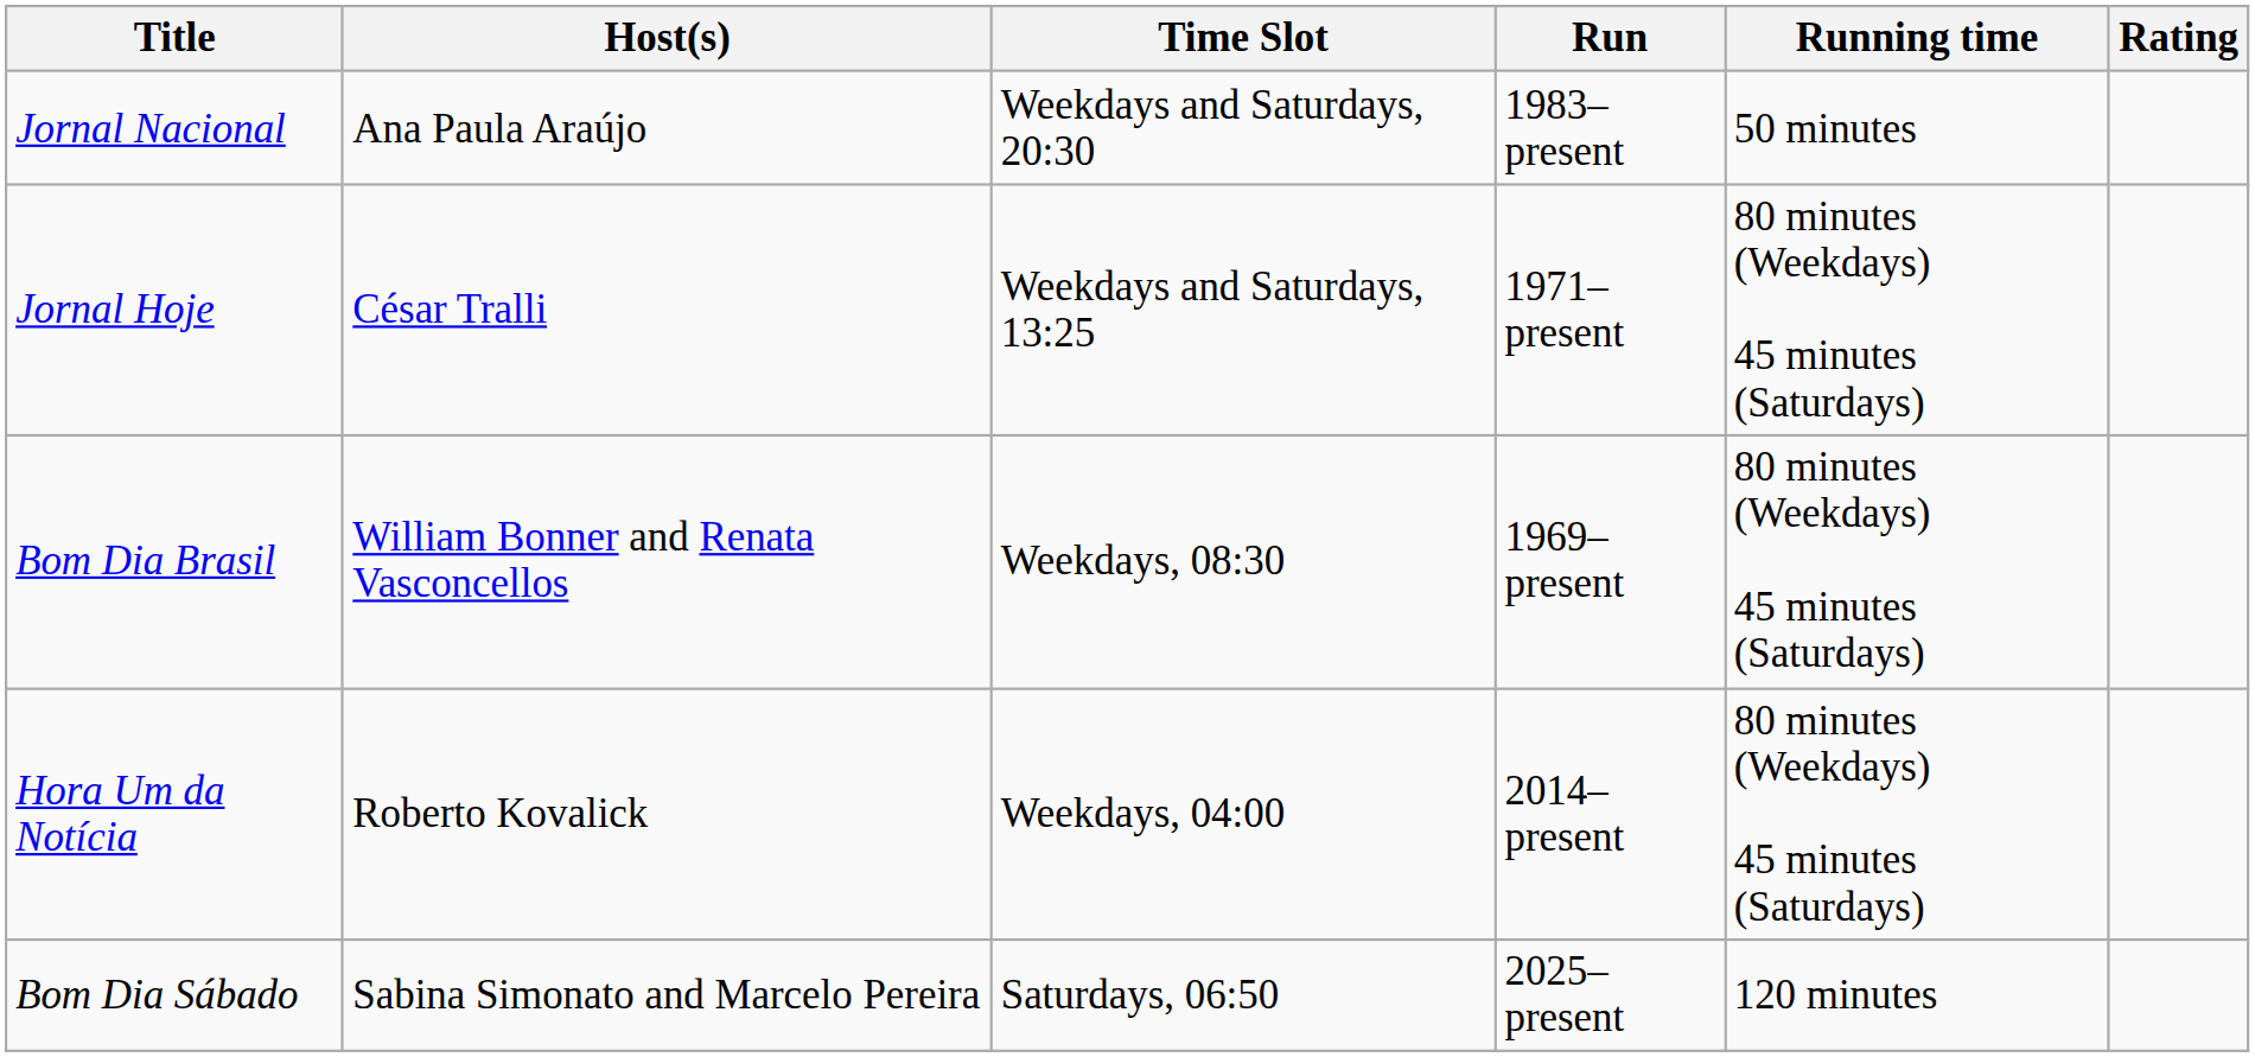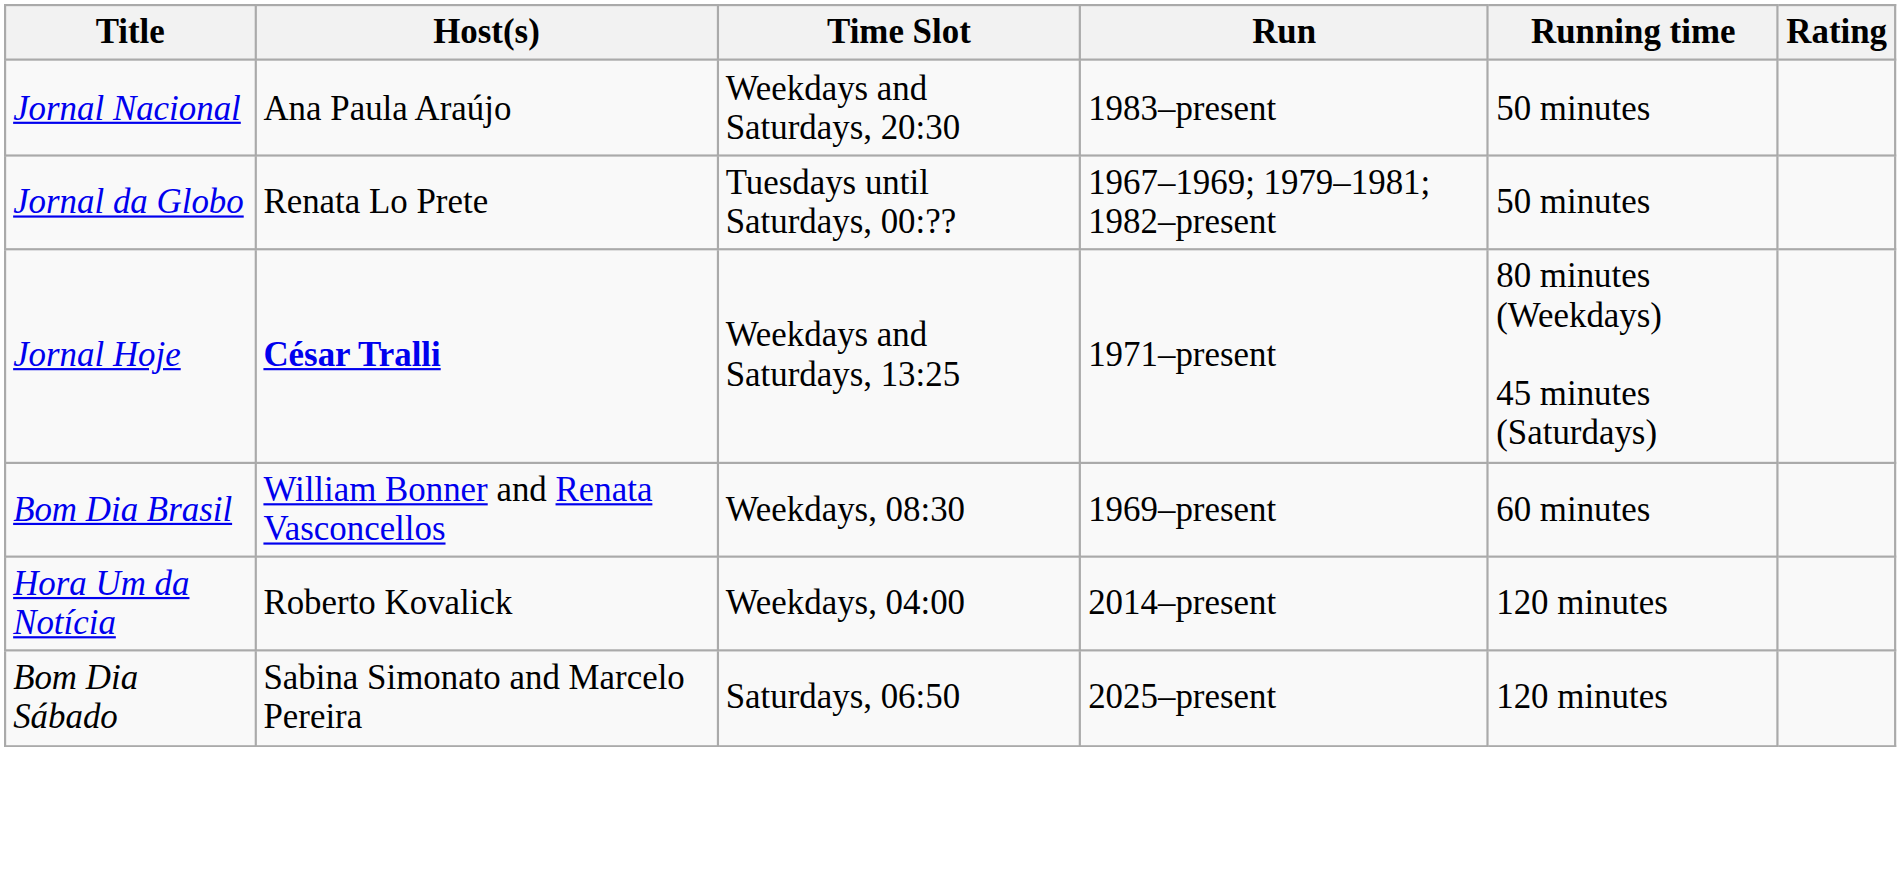 <table class="wikitable">
 <tr>
 <th>Title</th>
 <th>Host(s)</th>
 <th>Time Slot</th>
 <th>Run</th>
 <th>Running time</th>
 <th>Rating</th>
 </tr>
 <tr>
 <td><em><a href='#'>Jornal Nacional</a></em></td>
 <td>Ana Paula Araújo</td>
 <td>Weekdays and Saturdays, 20:30</td>
 <td>1983–present</td>
 <td>50 minutes</td>
 <td></td>
 </tr>
 <tr>
+<td><em><a href='#'>Jornal da Globo</a></em></td>
+<td>Renata Lo Prete</td>
+<td>Tuesdays until Saturdays, 00:??</td>
+<td>1967–1969; 1979–1981; 1982–present</td>
+<td>50 minutes</td>
+<td></td>
+</tr>
+<tr>
 <td><em><a href='#'>Jornal Hoje</a></em></td>
-<td><a href='#'>César Tralli</a></td>
+<td><strong><a href='#'>César Tralli</a></strong></td>
 <td>Weekdays and Saturdays, 13:25</td>
 <td>1971–present</td>
 <td>80 minutes (Weekdays)<br><br>45 minutes (Saturdays)</td>
 <td></td>
 </tr>
 <tr>
 <td><em><a href='#'>Bom Dia Brasil</a></em></td>
 <td><a href='#'>William Bonner</a> and <a href='#'>Renata Vasconcellos</a></td>
 <td>Weekdays, 08:30</td>
 <td>1969–present</td>
-<td>80 minutes (Weekdays)<br><br>45 minutes (Saturdays)</td>
+<td>60 minutes</td>
 <td></td>
 </tr>
 <tr>
 <td><em><a href='#'>Hora Um da Notícia</a></em></td>
 <td>Roberto Kovalick</td>
 <td>Weekdays, 04:00</td>
 <td>2014–present</td>
-<td>80 minutes (Weekdays)<br><br>45 minutes (Saturdays)</td>
+<td>120 minutes</td>
 <td></td>
 </tr>
 <tr>
 <td><em>Bom Dia Sábado</em></td>
 <td>Sabina Simonato and Marcelo Pereira</td>
 <td>Saturdays, 06:50</td>
 <td>2025–present</td>
 <td>120 minutes</td>
 <td></td>
 </tr>
 </table>
